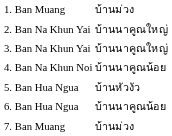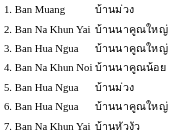 <table>
 <tr>
 <td>1.</td>
 <td>Ban Muang</td>
 <td>บ้านม่วง</td>
 <td></td>
 </tr>
 <tr>
 <td>2.</td>
 <td>Ban Na Khun Yai</td>
 <td>บ้านนาคูณใหญ่</td>
 <td></td>
 </tr>
 <tr>
 <td>3.</td>
-<td>Ban Na Khun Yai</td>
+<td>Ban Hua Ngua</td>
 <td>บ้านนาคูณใหญ่</td>
 <td></td>
 </tr>
 <tr>
 <td>4.</td>
 <td>Ban Na Khun Noi</td>
 <td>บ้านนาคูณน้อย</td>
 <td></td>
 </tr>
 <tr>
 <td>5.</td>
 <td>Ban Hua Ngua</td>
-<td>บ้านหัวงัว</td>
+<td>บ้านม่วง</td>
 <td></td>
 </tr>
 <tr>
 <td>6.</td>
 <td>Ban Hua Ngua</td>
-<td>บ้านนาคูณน้อย</td>
+<td>บ้านนาคูณใหญ่</td>
 <td></td>
 </tr>
 <tr>
 <td>7.</td>
-<td>Ban Muang</td>
-<td>บ้านม่วง</td>
+<td>Ban Na Khun Yai</td>
+<td>บ้านหัวงัว</td>
 <td></td>
 </tr>
 </table>
